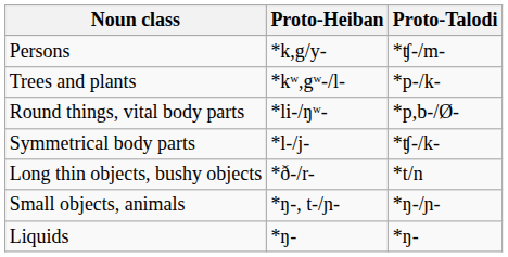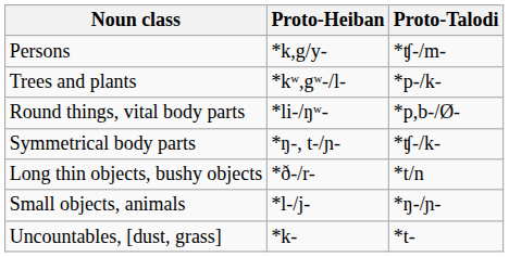 <table class="wikitable sortable">
 <tr>
 <th>Noun class</th>
 <th>Proto-Heiban</th>
 <th>Proto-Talodi</th>
 </tr>
 <tr>
 <td>Persons</td>
 <td>*k,g/y-</td>
 <td>*ʧ-/m-</td>
 </tr>
 <tr>
 <td>Trees and plants</td>
 <td>*kʷ,gʷ-/l-</td>
 <td>*p-/k-</td>
 </tr>
 <tr>
 <td>Round things, vital body parts</td>
 <td>*li-/ŋʷ-</td>
 <td>*p,b-/Ø-</td>
 </tr>
 <tr>
 <td>Symmetrical body parts</td>
-<td>*l-/j-</td>
+<td>*ŋ-, t-/ɲ-</td>
 <td>*ʧ-/k-</td>
 </tr>
 <tr>
 <td>Long thin objects, bushy objects</td>
 <td>*ð-/r-</td>
 <td>*t/n</td>
 </tr>
 <tr>
 <td>Small objects, animals</td>
-<td>*ŋ-, t-/ɲ-</td>
+<td>*l-/j-</td>
 <td>*ŋ-/ɲ-</td>
 </tr>
 <tr>
-<td>Liquids</td>
-<td>*ŋ-</td>
-<td>*ŋ-</td>
+<td>Uncountables, [dust, grass]</td>
+<td>*k-</td>
+<td>*t-</td>
 </tr>
 </table>
